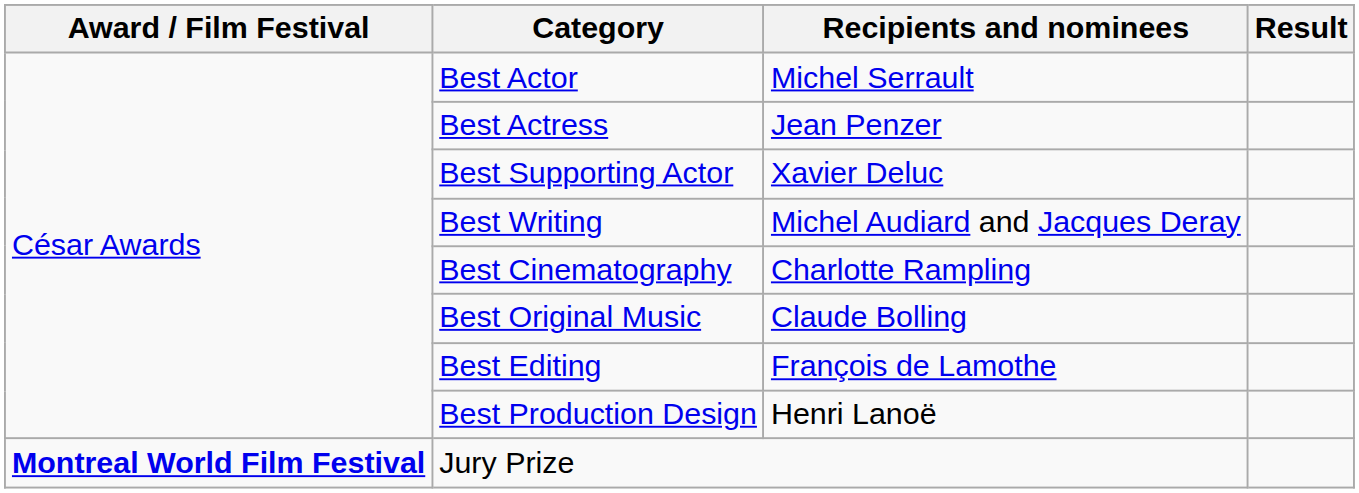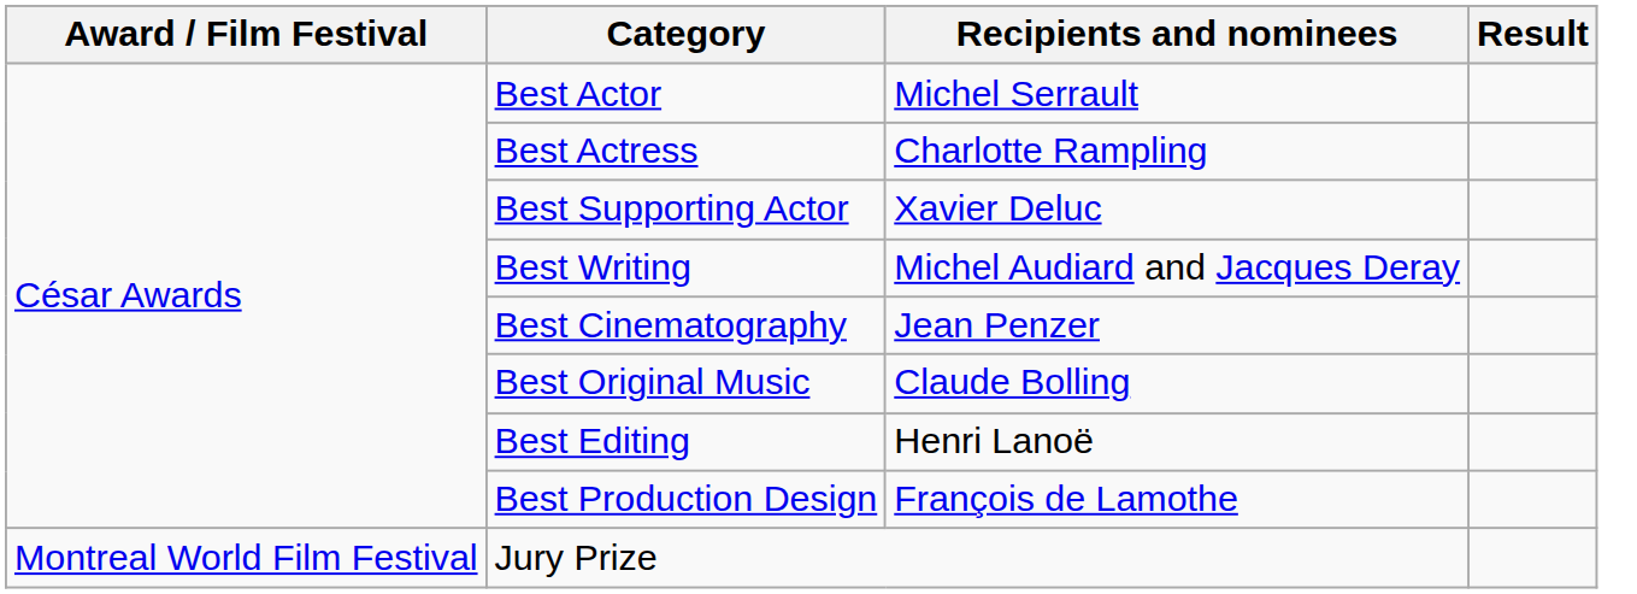 <table class="wikitable plainrowheaders sortable">
 <tr style="background:#ccc; text-align:center;">
 <th scope="col">Award / Film Festival</th>
 <th scope="col">Category</th>
 <th scope="col">Recipients and nominees</th>
 <th scope="col">Result</th>
 </tr>
 <tr>
 <td rowspan=8><a href='#'>César Awards</a></td>
 <td><a href='#'>Best Actor</a></td>
 <td><a href='#'>Michel Serrault</a></td>
 <td></td>
 </tr>
 <tr>
 <td><a href='#'>Best Actress</a></td>
-<td><a href='#'>Jean Penzer</a></td>
+<td><a href='#'>Charlotte Rampling</a></td>
 <td></td>
 </tr>
 <tr>
 <td><a href='#'>Best Supporting Actor</a></td>
 <td><a href='#'>Xavier Deluc</a></td>
 <td></td>
 </tr>
 <tr>
 <td><a href='#'>Best Writing</a></td>
 <td><a href='#'>Michel Audiard</a> and <a href='#'>Jacques Deray</a></td>
 <td></td>
 </tr>
 <tr>
 <td><a href='#'>Best Cinematography</a></td>
-<td><a href='#'>Charlotte Rampling</a></td>
+<td><a href='#'>Jean Penzer</a></td>
 <td></td>
 </tr>
 <tr>
 <td><a href='#'>Best Original Music</a></td>
 <td><a href='#'>Claude Bolling</a></td>
 <td></td>
 </tr>
 <tr>
 <td><a href='#'>Best Editing</a></td>
+<td>Henri Lanoë</td>
+<td></td>
+</tr>
+<tr>
+<td><a href='#'>Best Production Design</a></td>
 <td><a href='#'>François de Lamothe</a></td>
 <td></td>
 </tr>
 <tr>
-<td><a href='#'>Best Production Design</a></td>
-<td>Henri Lanoë</td>
-<td></td>
-</tr>
-<tr>
-<td><strong><a href='#'>Montreal World Film Festival</a></strong></td>
+<td><a href='#'>Montreal World Film Festival</a></td>
 <td colspan="2">Jury Prize</td>
 <td></td>
 </tr>
 </table>
